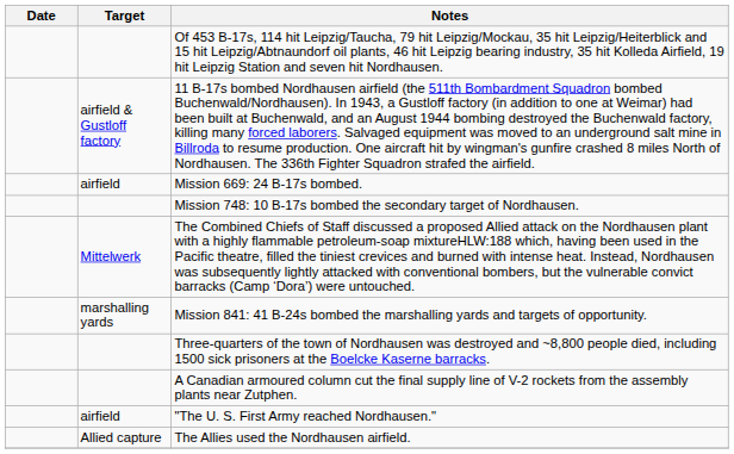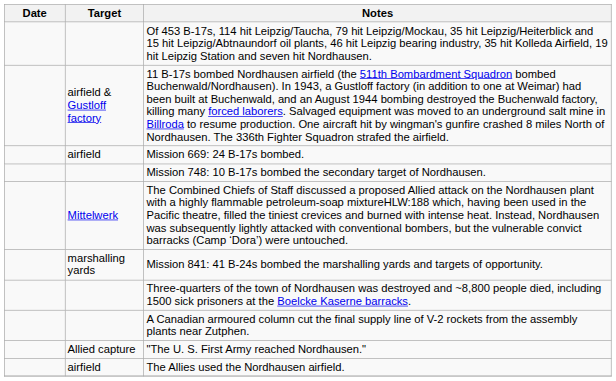 <table class="wikitable sortable">
 <tr>
 <th width=10%>Date</th>
 <th width=13%>Target</th>
 <th>Notes</th>
 </tr>
 <tr>
 <td></td>
 <td></td>
 <td> Of 453 B-17s, 114 hit Leipzig/Taucha, 79 hit Leipzig/Mockau, 35 hit Leipzig/Heiterblick and 15 hit Leipzig/Abtnaundorf oil plants, 46 hit Leipzig bearing industry, 35 hit Kolleda Airfield, 19 hit Leipzig Station and seven hit Nordhausen.</td>
 </tr>
 <tr>
 <td></td>
 <td>airfield & <a href='#'>Gustloff factory</a></td>
 <td>11 B-17s bombed Nordhausen airfield (the <a href='#'>511th Bombardment Squadron</a> bombed Buchenwald/Nordhausen).  In 1943, a Gustloff factory (in addition to one at Weimar) had been built at Buchenwald, and an August 1944 bombing destroyed the Buchenwald factory, killing many <a href='#'>forced laborers</a>.  Salvaged equipment was moved to an underground salt mine in <a href='#'>Billroda</a> to resume production.  One aircraft hit by wingman's gunfire crashed 8 miles North of Nordhausen.  The 336th Fighter Squadron strafed the airfield.</td>
 </tr>
 <tr>
 <td></td>
 <td>airfield</td>
 <td> Mission 669:  24 B-17s bombed.</td>
 </tr>
 <tr>
 <td></td>
 <td></td>
 <td> Mission 748: 10 B-17s bombed the secondary target of Nordhausen.</td>
 </tr>
 <tr>
 <td></td>
 <td><a href='#'>Mittelwerk</a></td>
 <td>The Combined Chiefs of Staff discussed a proposed Allied attack on the Nordhausen plant with a highly flammable petroleum-soap mixtureHLW:188 which, having been used in the Pacific theatre, filled the tiniest crevices and burned with intense heat.  Instead, Nordhausen was subsequently lightly attacked with conventional bombers, but the vulnerable convict barracks (Camp ‘Dora’) were untouched.</td>
 </tr>
 <tr>
 <td></td>
 <td>marshalling yards</td>
 <td> Mission 841:  41 B-24s bombed the marshalling yards and targets of opportunity.</td>
 </tr>
 <tr>
 <td></td>
 <td></td>
 <td> Three-quarters of the town of Nordhausen was destroyed and ~8,800 people died, including 1500 sick prisoners at the <a href='#'>Boelcke Kaserne barracks</a>.</td>
 </tr>
 <tr>
 <td></td>
 <td></td>
 <td>A Canadian armoured column cut the final supply line of V-2 rockets from the assembly plants near Zutphen.</td>
 </tr>
 <tr>
 <td></td>
-<td>airfield</td>
+<td>Allied capture</td>
 <td>"The U. S. First Army reached Nordhausen."</td>
 </tr>
 <tr>
 <td></td>
-<td>Allied capture</td>
+<td>airfield</td>
 <td>The Allies used the Nordhausen airfield.</td>
 </tr>
 <tr>
 </tr>
 </table>
